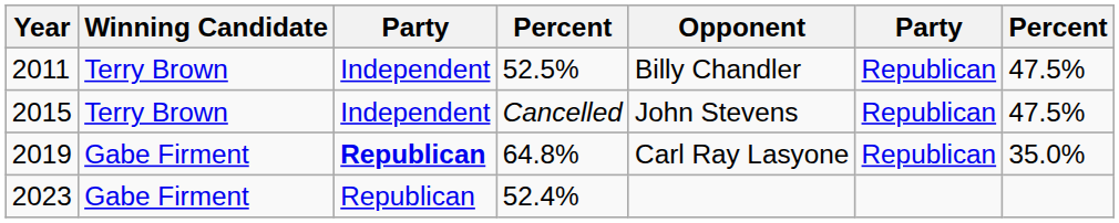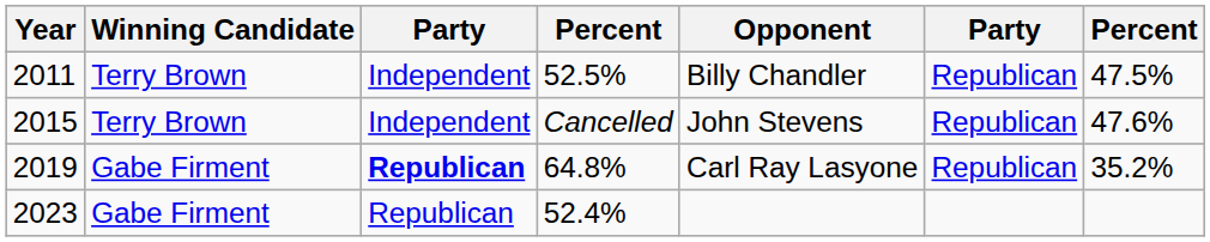 <table class="wikitable" style="margin:0.5em auto; font-size:95%;">
 <tr>
 <th>Year</th>
 <th>Winning Candidate</th>
 <th>Party</th>
 <th>Percent</th>
 <th>Opponent</th>
 <th>Party</th>
 <th>Percent</th>
 </tr>
 <tr>
 <td>2011</td>
 <td><a href='#'>Terry Brown</a></td>
 <td><a href='#'>Independent</a></td>
 <td>52.5%</td>
 <td>Billy Chandler</td>
 <td><a href='#'>Republican</a></td>
 <td>47.5%</td>
 </tr>
 <tr>
 <td>2015</td>
 <td><a href='#'>Terry Brown</a></td>
 <td><a href='#'>Independent</a></td>
 <td><em>Cancelled</em></td>
 <td>John Stevens</td>
 <td><a href='#'>Republican</a></td>
-<td>47.5%</td>
+<td>47.6%</td>
 </tr>
 <tr>
 <td>2019</td>
 <td><a href='#'>Gabe Firment</a></td>
 <td><strong><a href='#'>Republican</a></strong></td>
 <td>64.8%</td>
 <td>Carl Ray Lasyone</td>
 <td><a href='#'>Republican</a></td>
-<td>35.0%</td>
+<td>35.2%</td>
 </tr>
 <tr>
 <td>2023</td>
 <td><a href='#'>Gabe Firment</a></td>
 <td><a href='#'>Republican</a></td>
 <td>52.4%</td>
 <td></td>
 <td></td>
 <td></td>
 </tr>
 </table>
